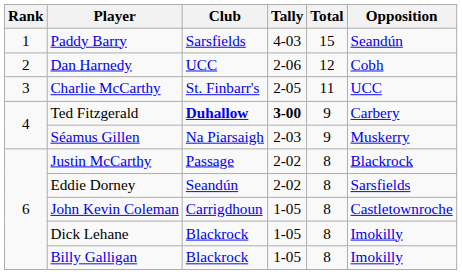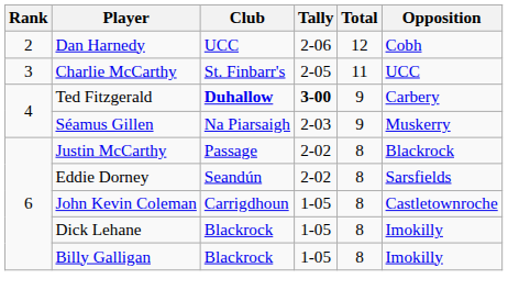 <table class="wikitable">
 <tr>
 <th>Rank</th>
 <th>Player</th>
 <th>Club</th>
 <th>Tally</th>
 <th>Total</th>
 <th>Opposition</th>
-</tr>
-<tr>
-<td rowspan="1" style="text-align:center;">1</td>
-<td><a href='#'>Paddy Barry</a></td>
-<td><a href='#'>Sarsfields</a></td>
-<td align=center>4-03</td>
-<td align=center>15</td>
-<td><a href='#'>Seandún</a></td>
 </tr>
 <tr>
 <td rowspan="1" style="text-align:center;">2</td>
 <td><a href='#'>Dan Harnedy</a></td>
 <td><a href='#'>UCC</a></td>
 <td align=center>2-06</td>
 <td align=center>12</td>
 <td><a href='#'>Cobh</a></td>
 </tr>
 <tr>
 <td rowspan="1" style="text-align:center;">3</td>
 <td><a href='#'>Charlie McCarthy</a></td>
 <td><a href='#'>St. Finbarr's</a></td>
 <td align=center>2-05</td>
 <td align=center>11</td>
 <td><a href='#'>UCC</a></td>
 </tr>
 <tr>
 <td rowspan="2" style="text-align:center;">4</td>
 <td>Ted Fitzgerald</td>
 <td><strong><a href='#'>Duhallow</a></strong></td>
 <td align=center><strong>3-00</strong></td>
 <td align=center>9</td>
 <td><a href='#'>Carbery</a></td>
 </tr>
 <tr>
 <td><a href='#'>Séamus Gillen</a></td>
 <td><a href='#'>Na Piarsaigh</a></td>
 <td align=center>2-03</td>
 <td align=center>9</td>
 <td><a href='#'>Muskerry</a></td>
 </tr>
 <tr>
 <td rowspan="5" style="text-align:center;">6</td>
 <td><a href='#'>Justin McCarthy</a></td>
 <td><a href='#'>Passage</a></td>
 <td align=center>2-02</td>
 <td align=center>8</td>
 <td><a href='#'>Blackrock</a></td>
 </tr>
 <tr>
 <td>Eddie Dorney</td>
 <td><a href='#'>Seandún</a></td>
 <td align=center>2-02</td>
 <td align=center>8</td>
 <td><a href='#'>Sarsfields</a></td>
 </tr>
 <tr>
 <td><a href='#'>John Kevin Coleman</a></td>
 <td><a href='#'>Carrigdhoun</a></td>
 <td align=center>1-05</td>
 <td align=center>8</td>
 <td><a href='#'>Castletownroche</a></td>
 </tr>
 <tr>
 <td>Dick Lehane</td>
 <td><a href='#'>Blackrock</a></td>
 <td align=center>1-05</td>
 <td align=center>8</td>
 <td><a href='#'>Imokilly</a></td>
 </tr>
 <tr>
 <td><a href='#'>Billy Galligan</a></td>
 <td><a href='#'>Blackrock</a></td>
 <td align=center>1-05</td>
 <td align=center>8</td>
 <td><a href='#'>Imokilly</a></td>
 </tr>
 </table>
